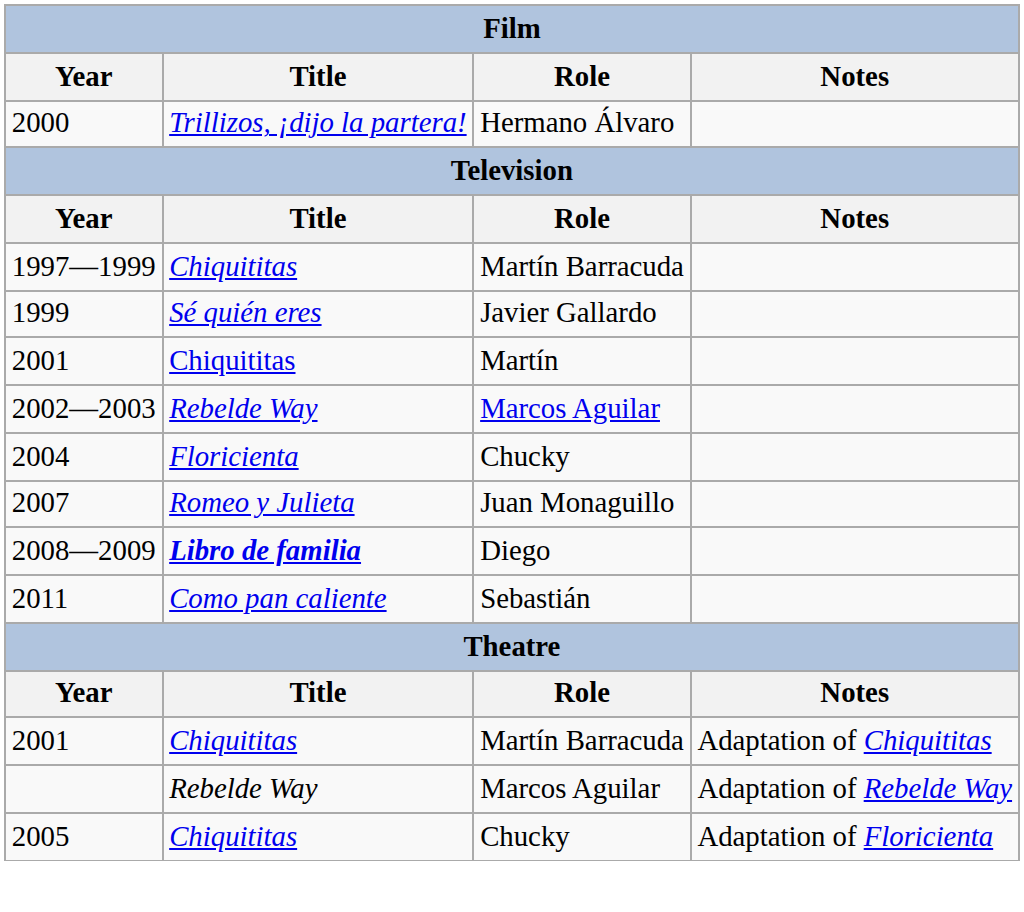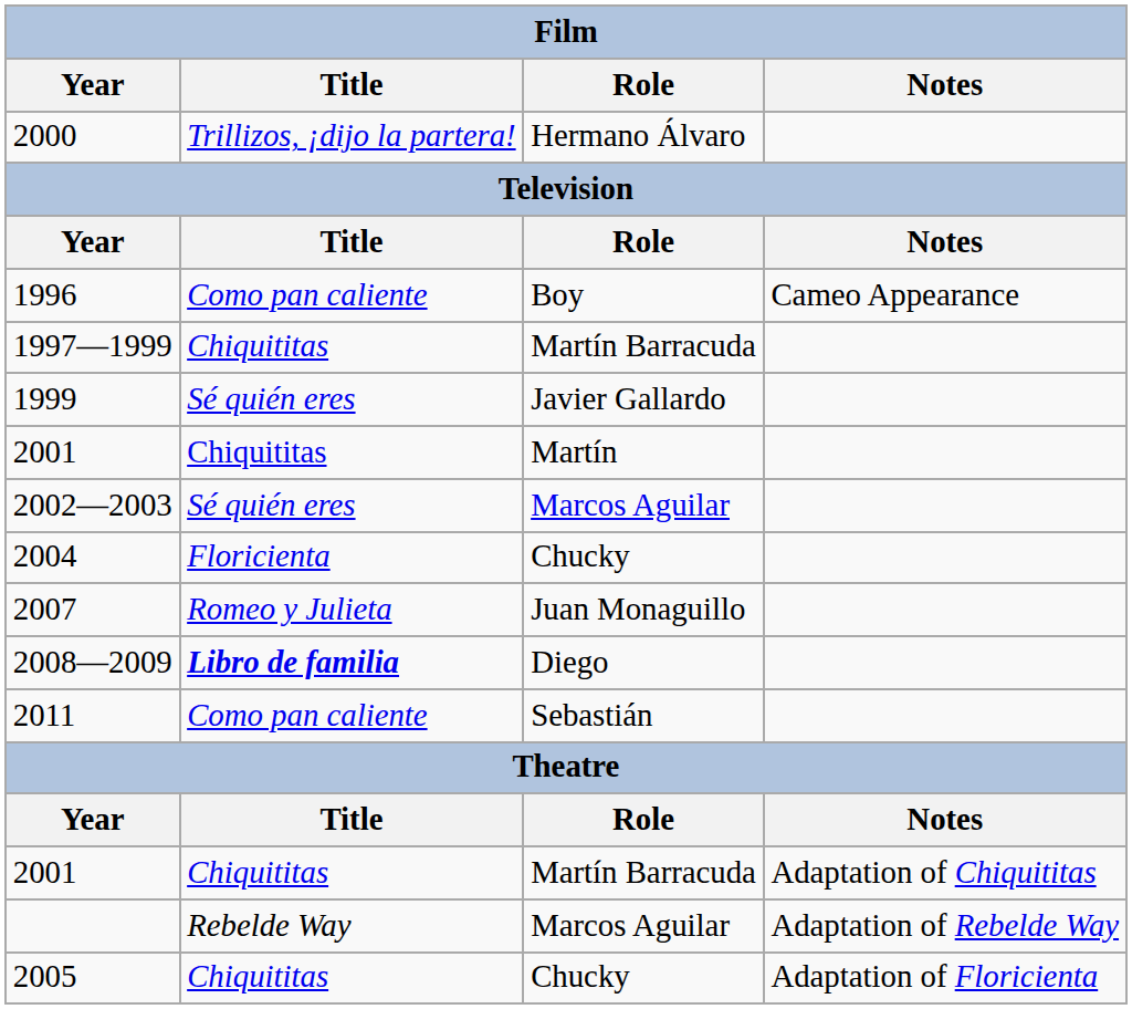 <table class="wikitable" style="font-size: 90%;">
 <tr>
 <th colspan="4" style="background: LightSteelBlue;">Film</th>
 </tr>
 <tr>
 <th>Year</th>
 <th>Title</th>
 <th>Role</th>
 <th>Notes</th>
 </tr>
 <tr>
 <td>2000</td>
 <td><em><a href='#'>Trillizos, ¡dijo la partera!</a></em></td>
 <td>Hermano Álvaro</td>
 <td></td>
 </tr>
 <tr>
 </tr>
 <tr>
 <th colspan="4" style="background: LightSteelBlue;">Television</th>
 </tr>
 <tr>
 <th>Year</th>
 <th>Title</th>
 <th>Role</th>
 <th>Notes</th>
 </tr>
 <tr>
+<td>1996</td>
+<td><em><a href='#'>Como pan caliente</a></em></td>
+<td>Boy</td>
+<td>Cameo Appearance</td>
+</tr>
+<tr>
 <td>1997—1999</td>
 <td><em><a href='#'>Chiquititas</a></em></td>
 <td>Martín Barracuda</td>
 <td></td>
 </tr>
 <tr>
 <td>1999</td>
 <td><em><a href='#'>Sé quién eres</a></em></td>
 <td>Javier Gallardo</td>
 <td></td>
 </tr>
 <tr>
 <td>2001</td>
 <td><a href='#'>Chiquititas</a></td>
 <td>Martín</td>
 <td></td>
 </tr>
 <tr>
 <td>2002—2003</td>
-<td><em><a href='#'>Rebelde Way</a></em></td>
+<td><em><a href='#'>Sé quién eres</a></em></td>
 <td><a href='#'>Marcos Aguilar</a></td>
 <td></td>
 </tr>
 <tr>
 <td>2004</td>
 <td><em><a href='#'>Floricienta</a></em></td>
 <td>Chucky</td>
 <td></td>
 </tr>
 <tr>
 <td>2007</td>
 <td><em><a href='#'>Romeo y Julieta</a></em></td>
 <td>Juan Monaguillo</td>
 <td></td>
 </tr>
 <tr>
 <td>2008—2009</td>
 <td><strong><em><a href='#'>Libro de familia</a></em></strong></td>
 <td>Diego</td>
 <td></td>
 </tr>
 <tr>
 <td>2011</td>
 <td><em><a href='#'>Como pan caliente</a></em></td>
 <td>Sebastián</td>
 <td></td>
 </tr>
 <tr>
 <th colspan="4" style="background: LightSteelBlue;">Theatre</th>
 </tr>
 <tr>
 <th>Year</th>
 <th>Title</th>
 <th>Role</th>
 <th>Notes</th>
 </tr>
 <tr>
 <td>2001</td>
 <td><em><a href='#'>Chiquititas</a></em></td>
 <td>Martín Barracuda</td>
 <td>Adaptation of <em><a href='#'>Chiquititas</a></em></td>
 </tr>
 <tr>
 <td></td>
 <td><em>Rebelde Way</em></td>
 <td>Marcos Aguilar</td>
 <td>Adaptation of <em><a href='#'>Rebelde Way</a></em></td>
 </tr>
 <tr>
 <td>2005</td>
 <td><em><a href='#'>Chiquititas</a></em></td>
 <td>Chucky</td>
 <td>Adaptation of <em><a href='#'>Floricienta</a></em></td>
 </tr>
 </table>
